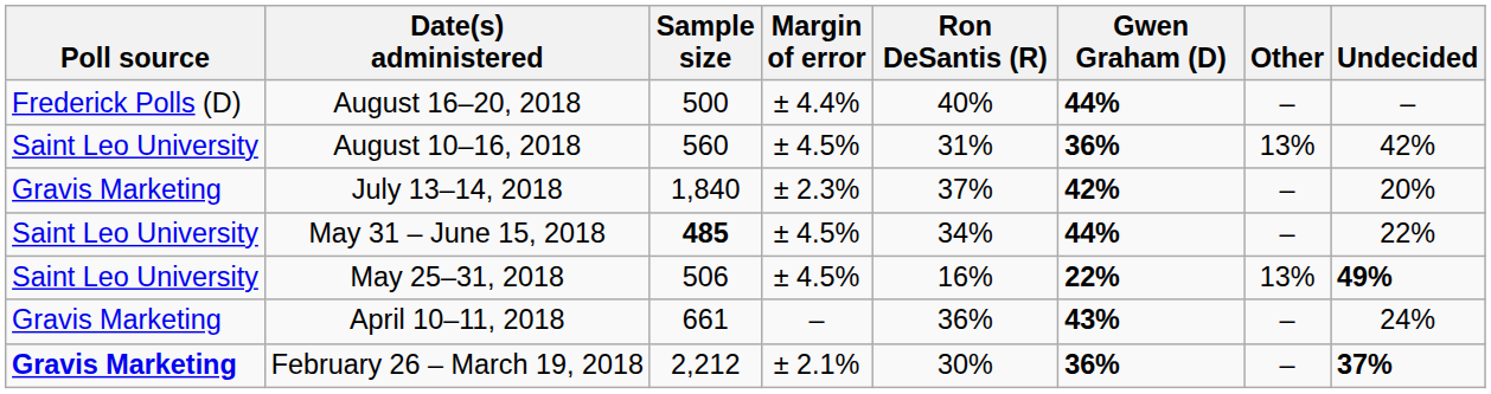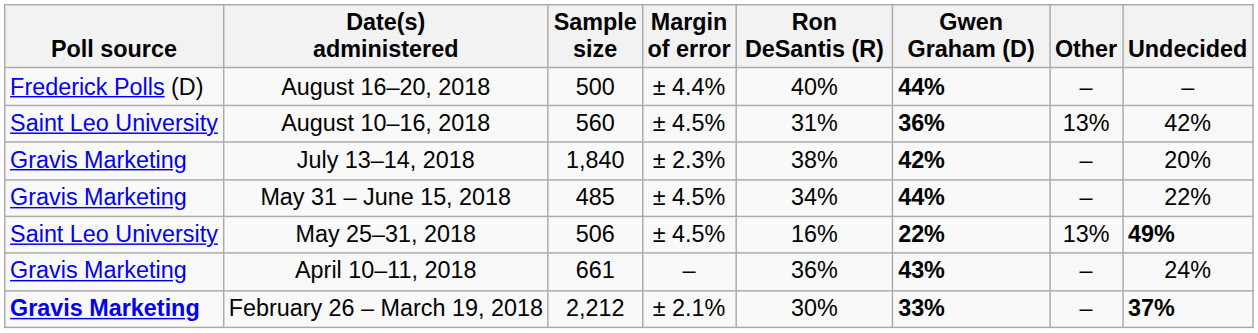 <table class="wikitable">
 <tr valign=bottom>
 <th>Poll source</th>
 <th>Date(s)<br>administered</th>
 <th>Sample<br>size</th>
 <th>Margin<br>of error</th>
 <th style="width:100px;">Ron<br>DeSantis (R)</th>
 <th style="width:100px;">Gwen<br>Graham (D)</th>
 <th>Other</th>
 <th>Undecided</th>
 </tr>
 <tr>
 <td><a href='#'>Frederick Polls</a> (D)</td>
 <td align=center>August 16–20, 2018</td>
 <td align=center>500</td>
 <td align=center>± 4.4%</td>
 <td align=center>40%</td>
 <td><strong>44%</strong></td>
 <td align=center>–</td>
 <td align=center>–</td>
 </tr>
 <tr>
 <td><a href='#'>Saint Leo University</a></td>
 <td align=center>August 10–16, 2018</td>
 <td align=center>560</td>
 <td align=center>± 4.5%</td>
 <td align=center>31%</td>
 <td><strong>36%</strong></td>
 <td align=center>13%</td>
 <td align=center>42%</td>
 </tr>
 <tr>
 <td><a href='#'>Gravis Marketing</a></td>
 <td align=center>July 13–14, 2018</td>
 <td align=center>1,840</td>
 <td align=center>± 2.3%</td>
-<td align=center>37%</td>
+<td align=center>38%</td>
 <td><strong>42%</strong></td>
 <td align=center>–</td>
 <td align=center>20%</td>
 </tr>
 <tr>
-<td><a href='#'>Saint Leo University</a></td>
+<td><a href='#'>Gravis Marketing</a></td>
 <td align=center>May 31 – June 15, 2018</td>
-<td align=center><strong>485</strong></td>
+<td align=center>485</td>
 <td align=center>± 4.5%</td>
 <td align=center>34%</td>
 <td><strong>44%</strong></td>
 <td align=center>–</td>
 <td align=center>22%</td>
 </tr>
 <tr>
 <td><a href='#'>Saint Leo University</a></td>
 <td align=center>May 25–31, 2018</td>
 <td align=center>506</td>
 <td align=center>± 4.5%</td>
 <td align=center>16%</td>
 <td><strong>22%</strong></td>
 <td align=center>13%</td>
 <td><strong>49%</strong></td>
 </tr>
 <tr>
 <td><a href='#'>Gravis Marketing</a></td>
 <td align=center>April 10–11, 2018</td>
 <td align=center>661</td>
 <td align=center>–</td>
 <td align=center>36%</td>
 <td><strong>43%</strong></td>
 <td align=center>–</td>
 <td align=center>24%</td>
 </tr>
 <tr>
 <td><strong><a href='#'>Gravis Marketing</a></strong></td>
 <td align=center>February 26 – March 19, 2018</td>
 <td align=center>2,212</td>
 <td align=center>± 2.1%</td>
 <td align=center>30%</td>
-<td><strong>36%</strong></td>
+<td><strong>33%</strong></td>
 <td align=center>–</td>
 <td><strong>37%</strong></td>
 </tr>
 </table>
